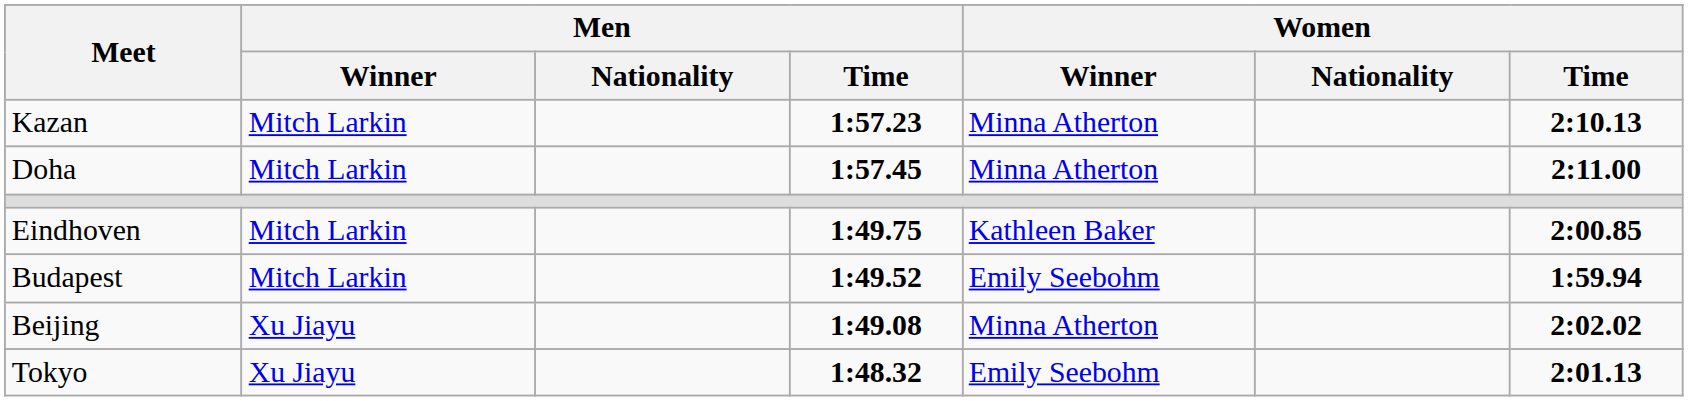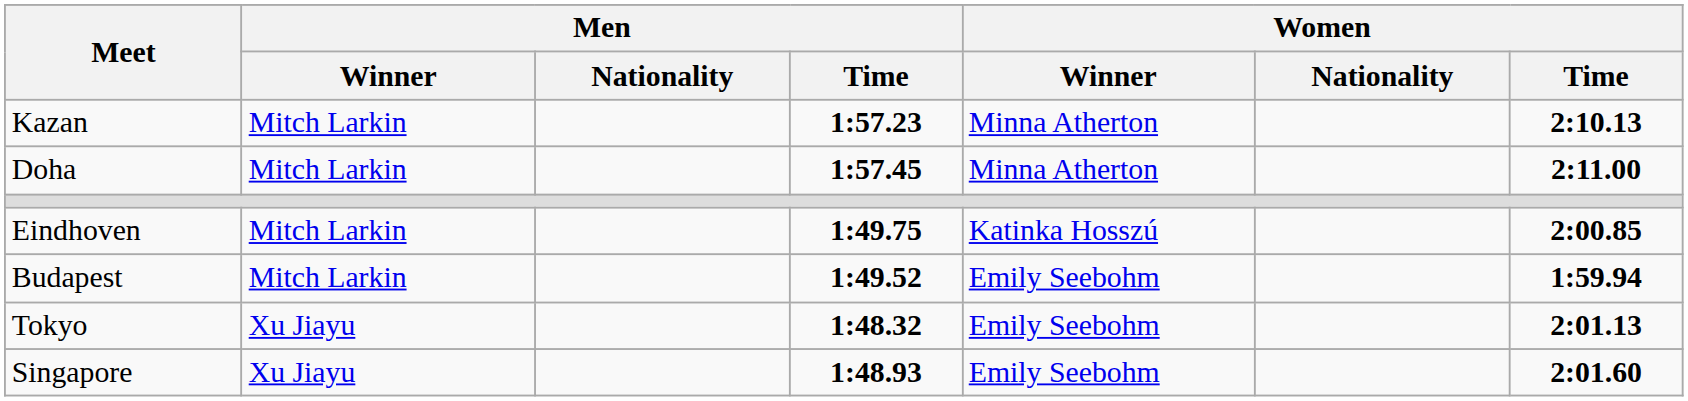 <table class="wikitable">
 <tr>
 <th width=120 rowspan=2>Meet</th>
 <th colspan=3>Men</th>
 <th colspan=3>Women</th>
 </tr>
 <tr>
 <th width=150>Winner</th>
 <th width=130>Nationality</th>
 <th width=85>Time</th>
 <th width=150>Winner</th>
 <th width=130>Nationality</th>
 <th width=85>Time</th>
 </tr>
 <tr>
 <td>Kazan</td>
 <td><a href='#'>Mitch Larkin</a></td>
 <td></td>
 <td align=center><strong>1:57.23</strong></td>
 <td><a href='#'>Minna Atherton</a></td>
 <td></td>
 <td align=center><strong>2:10.13</strong></td>
 </tr>
 <tr>
 <td>Doha</td>
 <td><a href='#'>Mitch Larkin</a></td>
 <td></td>
 <td align=center><strong>1:57.45</strong></td>
 <td><a href='#'>Minna Atherton</a></td>
 <td></td>
 <td align=center><strong>2:11.00</strong></td>
 </tr>
 <tr bgcolor=#DDDDDD>
 <td colspan=7></td>
 </tr>
 <tr>
 <td>Eindhoven</td>
 <td><a href='#'>Mitch Larkin</a></td>
 <td></td>
 <td align=center><strong>1:49.75</strong></td>
-<td><a href='#'>Kathleen Baker</a></td>
+<td><a href='#'>Katinka Hosszú</a></td>
 <td></td>
 <td align=center><strong>2:00.85</strong></td>
 </tr>
 <tr>
 <td>Budapest</td>
 <td><a href='#'>Mitch Larkin</a></td>
 <td></td>
 <td align=center><strong>1:49.52</strong></td>
 <td><a href='#'>Emily Seebohm</a></td>
 <td></td>
 <td align=center><strong>1:59.94</strong></td>
 </tr>
 <tr>
-<td>Beijing</td>
-<td><a href='#'>Xu Jiayu</a></td>
-<td></td>
-<td align=center><strong>1:49.08</strong></td>
-<td><a href='#'>Minna Atherton</a></td>
-<td></td>
-<td align=center><strong>2:02.02</strong></td>
-</tr>
-<tr>
 <td>Tokyo</td>
 <td><a href='#'>Xu Jiayu</a></td>
 <td></td>
 <td align=center><strong>1:48.32</strong></td>
 <td><a href='#'>Emily Seebohm</a></td>
 <td></td>
 <td align=center><strong>2:01.13</strong></td>
 </tr>
+<tr>
+<td>Singapore</td>
+<td><a href='#'>Xu Jiayu</a></td>
+<td></td>
+<td align=center><strong>1:48.93</strong></td>
+<td><a href='#'>Emily Seebohm</a></td>
+<td></td>
+<td align=center><strong>2:01.60</strong></td>
+</tr>
 </table>
